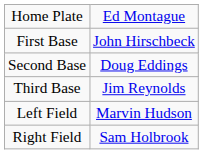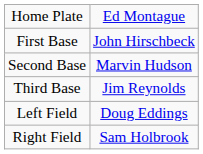 <table class="wikitable" style="font-size: 100%; text-align:center;">
 <tr>
 <td>Home Plate</td>
 <td><a href='#'>Ed Montague</a></td>
 </tr>
 <tr>
 <td>First Base</td>
 <td><a href='#'>John Hirschbeck</a></td>
 </tr>
 <tr>
 <td>Second Base</td>
-<td><a href='#'>Doug Eddings</a></td>
+<td><a href='#'>Marvin Hudson</a></td>
 </tr>
 <tr>
 <td>Third Base</td>
 <td><a href='#'>Jim Reynolds</a></td>
 </tr>
 <tr>
 <td>Left Field</td>
-<td><a href='#'>Marvin Hudson</a></td>
+<td><a href='#'>Doug Eddings</a></td>
 </tr>
 <tr>
 <td>Right Field</td>
 <td><a href='#'>Sam Holbrook</a></td>
 </tr>
 </table>
